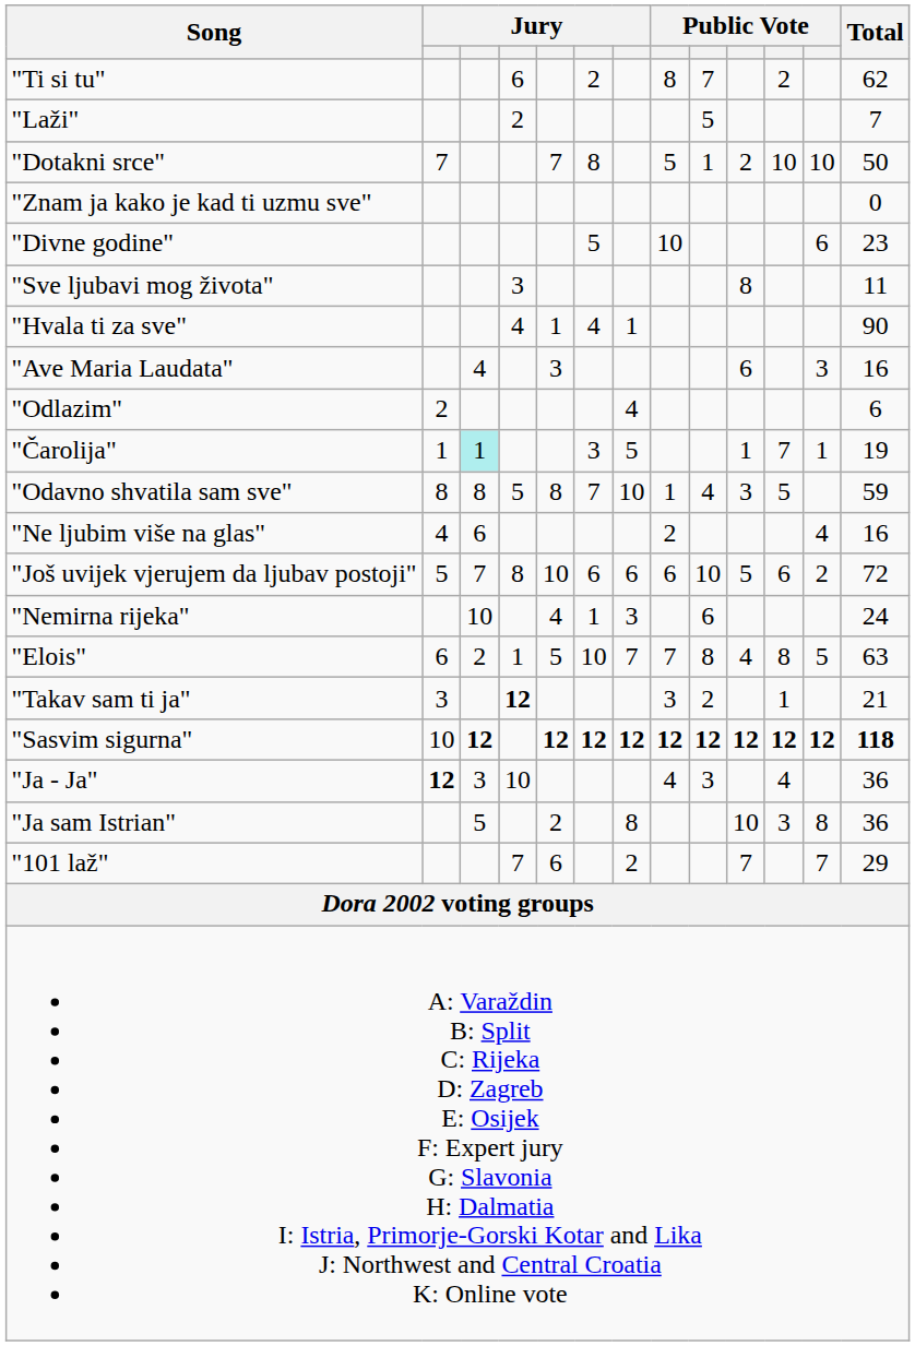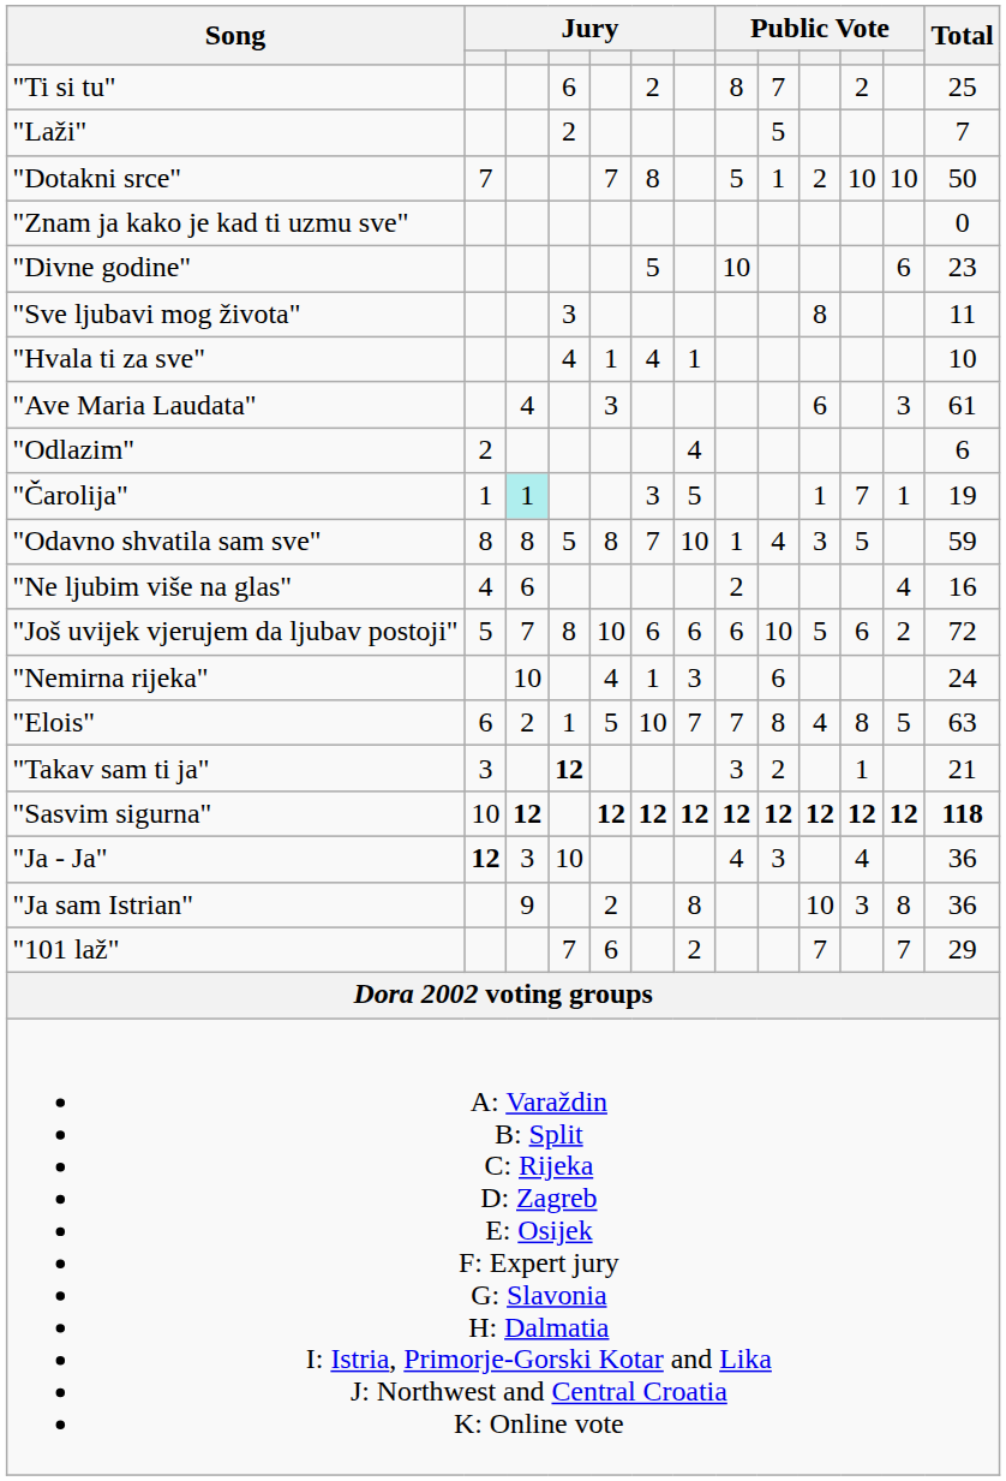 <table class="wikitable collapsible" style="margin: 1em auto 1em auto; text-align:center;">
 <tr>
 <th rowspan="2">Song</th>
 <th colspan="6">Jury</th>
 <th colspan="5">Public Vote</th>
 <th rowspan="2">Total</th>
 </tr>
 <tr>
 <th></th>
 <th></th>
 <th></th>
 <th></th>
 <th></th>
 <th></th>
 <th></th>
 <th></th>
 <th></th>
 <th></th>
 <th></th>
 </tr>
 <tr>
 <td align="left">"Ti si tu"</td>
 <td></td>
 <td></td>
 <td>6</td>
 <td></td>
 <td>2</td>
 <td></td>
 <td>8</td>
 <td>7</td>
 <td></td>
 <td>2</td>
 <td></td>
-<td>62</td>
+<td>25</td>
 </tr>
 <tr>
 <td align="left">"Laži"</td>
 <td></td>
 <td></td>
 <td>2</td>
 <td></td>
 <td></td>
 <td></td>
 <td></td>
 <td>5</td>
 <td></td>
 <td></td>
 <td></td>
 <td>7</td>
 </tr>
 <tr>
 <td align="left">"Dotakni srce"</td>
 <td>7</td>
 <td></td>
 <td></td>
 <td>7</td>
 <td>8</td>
 <td></td>
 <td>5</td>
 <td>1</td>
 <td>2</td>
 <td>10</td>
 <td>10</td>
 <td>50</td>
 </tr>
 <tr>
 <td align="left">"Znam ja kako je kad ti uzmu sve"</td>
 <td></td>
 <td></td>
 <td></td>
 <td></td>
 <td></td>
 <td></td>
 <td></td>
 <td></td>
 <td></td>
 <td></td>
 <td></td>
 <td>0</td>
 </tr>
 <tr>
 <td align="left">"Divne godine"</td>
 <td></td>
 <td></td>
 <td></td>
 <td></td>
 <td>5</td>
 <td></td>
 <td>10</td>
 <td></td>
 <td></td>
 <td></td>
 <td>6</td>
 <td>23</td>
 </tr>
 <tr>
 <td align="left">"Sve ljubavi mog života"</td>
 <td></td>
 <td></td>
 <td>3</td>
 <td></td>
 <td></td>
 <td></td>
 <td></td>
 <td></td>
 <td>8</td>
 <td></td>
 <td></td>
 <td>11</td>
 </tr>
 <tr>
 <td align="left">"Hvala ti za sve"</td>
 <td></td>
 <td></td>
 <td>4</td>
 <td>1</td>
 <td>4</td>
 <td>1</td>
 <td></td>
 <td></td>
 <td></td>
 <td></td>
 <td></td>
-<td>90</td>
+<td>10</td>
 </tr>
 <tr>
 <td align="left">"Ave Maria Laudata"</td>
 <td></td>
 <td>4</td>
 <td></td>
 <td>3</td>
 <td></td>
 <td></td>
 <td></td>
 <td></td>
 <td>6</td>
 <td></td>
 <td>3</td>
-<td>16</td>
+<td>61</td>
 </tr>
 <tr>
 <td align="left">"Odlazim"</td>
 <td>2</td>
 <td></td>
 <td></td>
 <td></td>
 <td></td>
 <td>4</td>
 <td></td>
 <td></td>
 <td></td>
 <td></td>
 <td></td>
 <td>6</td>
 </tr>
 <tr>
 <td align="left">"Čarolija"</td>
 <td>1</td>
 <td style="background: paleturquoise;">1</td>
 <td></td>
 <td></td>
 <td>3</td>
 <td>5</td>
 <td></td>
 <td></td>
 <td>1</td>
 <td>7</td>
 <td>1</td>
 <td>19</td>
 </tr>
 <tr>
 <td align="left">"Odavno shvatila sam sve"</td>
 <td>8</td>
 <td>8</td>
 <td>5</td>
 <td>8</td>
 <td>7</td>
 <td>10</td>
 <td>1</td>
 <td>4</td>
 <td>3</td>
 <td>5</td>
 <td></td>
 <td>59</td>
 </tr>
 <tr>
 <td align="left">"Ne ljubim više na glas"</td>
 <td>4</td>
 <td>6</td>
 <td></td>
 <td></td>
 <td></td>
 <td></td>
 <td>2</td>
 <td></td>
 <td></td>
 <td></td>
 <td>4</td>
 <td>16</td>
 </tr>
 <tr>
 <td align="left">"Još uvijek vjerujem da ljubav postoji"</td>
 <td>5</td>
 <td>7</td>
 <td>8</td>
 <td>10</td>
 <td>6</td>
 <td>6</td>
 <td>6</td>
 <td>10</td>
 <td>5</td>
 <td>6</td>
 <td>2</td>
 <td>72</td>
 </tr>
 <tr>
 <td align="left">"Nemirna rijeka"</td>
 <td></td>
 <td>10</td>
 <td></td>
 <td>4</td>
 <td>1</td>
 <td>3</td>
 <td></td>
 <td>6</td>
 <td></td>
 <td></td>
 <td></td>
 <td>24</td>
 </tr>
 <tr>
 <td align="left">"Elois"</td>
 <td>6</td>
 <td>2</td>
 <td>1</td>
 <td>5</td>
 <td>10</td>
 <td>7</td>
 <td>7</td>
 <td>8</td>
 <td>4</td>
 <td>8</td>
 <td>5</td>
 <td>63</td>
 </tr>
 <tr>
 <td align="left">"Takav sam ti ja"</td>
 <td>3</td>
 <td></td>
 <td><strong>12</strong></td>
 <td></td>
 <td></td>
 <td></td>
 <td>3</td>
 <td>2</td>
 <td></td>
 <td>1</td>
 <td></td>
 <td>21</td>
 </tr>
 <tr>
 <td align="left">"Sasvim sigurna"</td>
 <td>10</td>
 <td><strong>12</strong></td>
 <td></td>
 <td><strong>12</strong></td>
 <td><strong>12</strong></td>
 <td><strong>12</strong></td>
 <td><strong>12</strong></td>
 <td><strong>12</strong></td>
 <td><strong>12</strong></td>
 <td><strong>12</strong></td>
 <td><strong>12</strong></td>
 <td><strong>118</strong></td>
 </tr>
 <tr>
 <td align="left">"Ja - Ja"</td>
 <td><strong>12</strong></td>
 <td>3</td>
 <td>10</td>
 <td></td>
 <td></td>
 <td></td>
 <td>4</td>
 <td>3</td>
 <td></td>
 <td>4</td>
 <td></td>
 <td>36</td>
 </tr>
 <tr>
 <td align="left">"Ja sam Istrian"</td>
 <td></td>
-<td>5</td>
+<td>9</td>
 <td></td>
 <td>2</td>
 <td></td>
 <td>8</td>
 <td></td>
 <td></td>
 <td>10</td>
 <td>3</td>
 <td>8</td>
 <td>36</td>
 </tr>
 <tr>
 <td align="left">"101 laž"</td>
 <td></td>
 <td></td>
 <td>7</td>
 <td>6</td>
 <td></td>
 <td>2</td>
 <td></td>
 <td></td>
 <td>7</td>
 <td></td>
 <td>7</td>
 <td>29</td>
 </tr>
 <tr>
 <th colspan="14"><em>Dora 2002</em> voting groups</th>
 </tr>
 <tr>
 <td colspan="14"><br><ul><li>A: <a href='#'>Varaždin</a></li><li>B: <a href='#'>Split</a></li><li>C: <a href='#'>Rijeka</a></li><li>D: <a href='#'>Zagreb</a></li><li>E: <a href='#'>Osijek</a></li><li>F: Expert jury</li><li>G: <a href='#'>Slavonia</a></li><li>H: <a href='#'>Dalmatia</a></li><li>I: <a href='#'>Istria</a>, <a href='#'>Primorje-Gorski Kotar</a> and <a href='#'>Lika</a></li><li>J: Northwest and <a href='#'>Central Croatia</a></li><li>K: Online vote</li></ul></td>
 </tr>
 </table>
